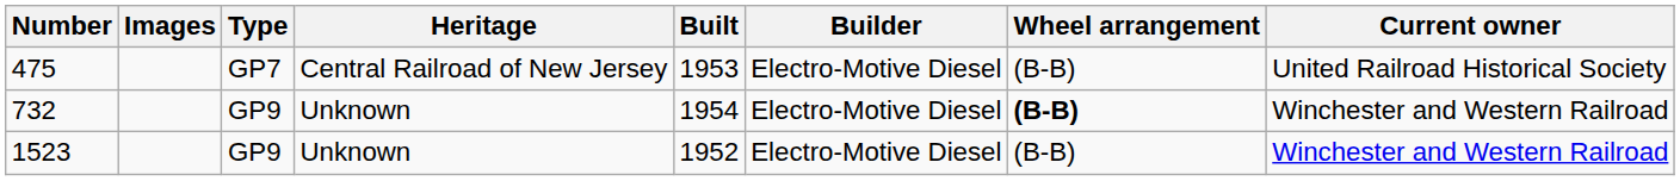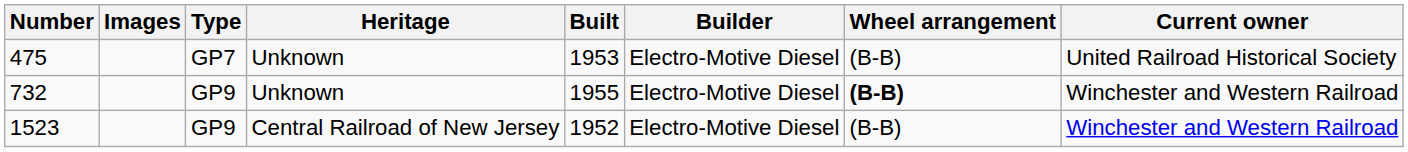 <table class="wikitable">
 <tr>
 <th>Number</th>
 <th>Images</th>
 <th>Type</th>
 <th>Heritage</th>
 <th>Built</th>
 <th>Builder</th>
 <th>Wheel arrangement</th>
 <th>Current owner</th>
 </tr>
 <tr>
 <td>475</td>
 <td></td>
 <td>GP7</td>
-<td>Central Railroad of New Jersey</td>
+<td>Unknown</td>
 <td>1953</td>
 <td>Electro-Motive Diesel</td>
 <td>(B-B)</td>
 <td>United Railroad Historical Society</td>
 </tr>
 <tr>
 <td>732</td>
 <td></td>
 <td>GP9</td>
 <td>Unknown</td>
-<td>1954</td>
+<td>1955</td>
 <td>Electro-Motive Diesel</td>
 <td><strong>(B-B)</strong></td>
 <td>Winchester and Western Railroad</td>
 </tr>
 <tr>
 <td>1523</td>
 <td></td>
 <td>GP9</td>
-<td>Unknown</td>
+<td>Central Railroad of New Jersey</td>
 <td>1952</td>
 <td>Electro-Motive Diesel</td>
 <td>(B-B)</td>
 <td><a href='#'>Winchester and Western Railroad</a></td>
 </tr>
 </table>
